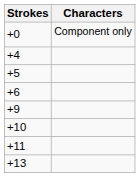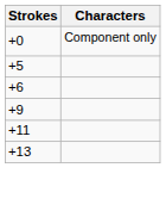 <table class="wikitable">
 <tr>
 <th>Strokes</th>
 <th>Characters</th>
 </tr>
 <tr --->
 <td>+0</td>
 <td style="font-size: large;"> <sup>Component only</sup></td>
-</tr>
-<tr --->
-<td>+4</td>
-<td style="font-size: large;"></td>
 </tr>
 <tr --->
 <td>+5</td>
 <td style="font-size: large;"></td>
 </tr>
 <tr --->
 <td>+6</td>
 <td style="font-size: large;"></td>
 </tr>
 <tr --->
 <td>+9</td>
 <td style="font-size: large;"></td>
 </tr>
 <tr --->
-<td>+10</td>
-<td style="font-size: large;"></td>
-</tr>
-<tr --->
 <td>+11</td>
 <td style="font-size: large;"></td>
 </tr>
 <tr --->
 <td>+13</td>
 <td style="font-size: large;"></td>
 </tr>
 </table>
